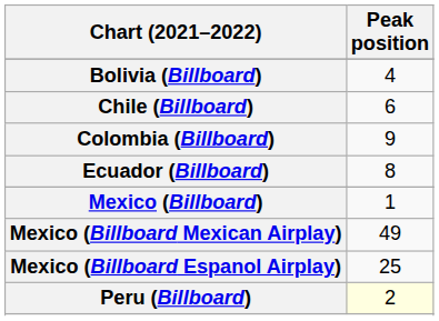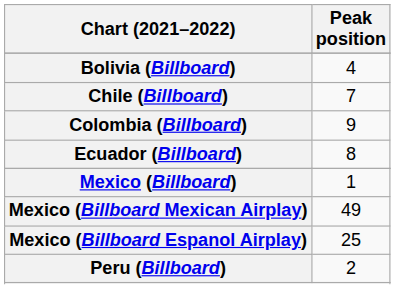 <table class="wikitable sortable plainrowheaders" style="text-align:center">
 <tr>
 <th scope="col">Chart (2021–2022)</th>
 <th scope="col">Peak<br>position</th>
 </tr>
 <tr>
 </tr>
 <tr>
 <th scope="row">Bolivia (<em><a href='#'>Billboard</a></em>)</th>
 <td>4</td>
 </tr>
 <tr>
 <th scope="row">Chile (<em><a href='#'>Billboard</a></em>)</th>
-<td>6</td>
+<td>7</td>
 </tr>
 <tr>
 <th scope="row">Colombia (<em><a href='#'>Billboard</a></em>)</th>
 <td>9</td>
 </tr>
 <tr>
 <th scope="row">Ecuador (<em><a href='#'>Billboard</a></em>)</th>
 <td>8</td>
 </tr>
 <tr>
 </tr>
 <tr>
 <th scope="row"><a href='#'>Mexico</a> (<em><a href='#'>Billboard</a></em>)</th>
 <td>1</td>
 </tr>
 <tr>
 <th scope="row">Mexico (<a href='#'><em>Billboard</em> Mexican Airplay</a>)</th>
 <td>49</td>
 </tr>
 <tr>
 <th scope="row">Mexico (<a href='#'><em>Billboard</em> Espanol Airplay</a>)</th>
 <td>25</td>
 </tr>
 <tr>
 <th scope="row">Peru (<em><a href='#'>Billboard</a></em>)</th>
-<td style="background: lightyellow;">2</td>
+<td>2</td>
 </tr>
 <tr>
 </tr>
 <tr>
 </tr>
 <tr>
 </tr>
 <tr>
 </tr>
 <tr>
 </tr>
 <tr>
 </tr>
 </table>
